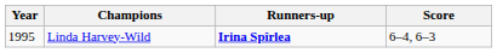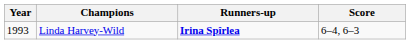 <table class=wikitable>
 <tr>
 <th style="width:40px">Year</th>
 <th style="width:200px">Champions</th>
 <th style="width:200px">Runners-up</th>
 <th style="width:120px" class="unsortable">Score</th>
 </tr>
 <tr>
-<td>1995</td>
+<td>1993</td>
 <td> <a href='#'>Linda Harvey-Wild</a></td>
 <td><strong> <a href='#'>Irina Spîrlea</a></strong></td>
 <td>6–4, 6–3</td>
 </tr>
 </table>
